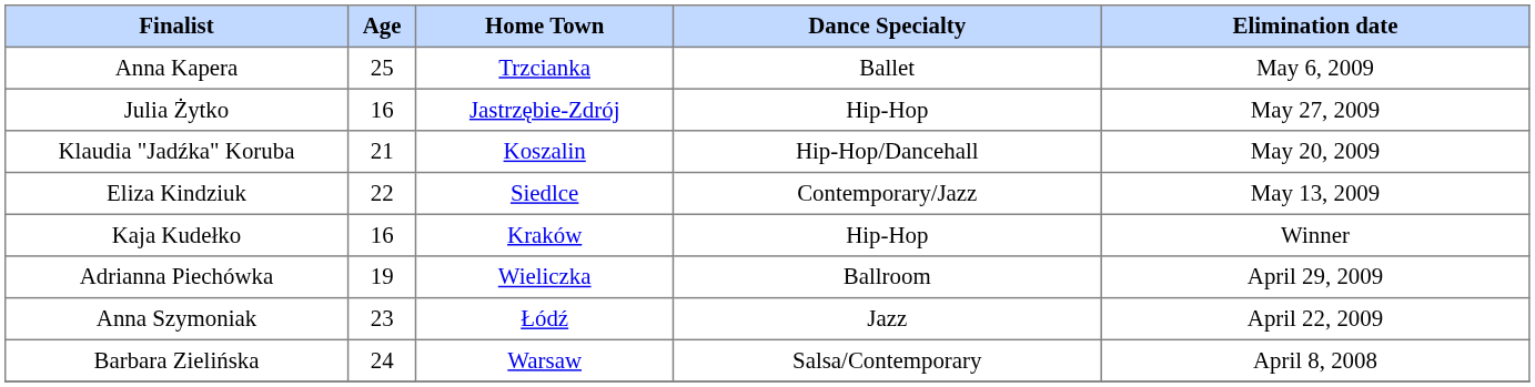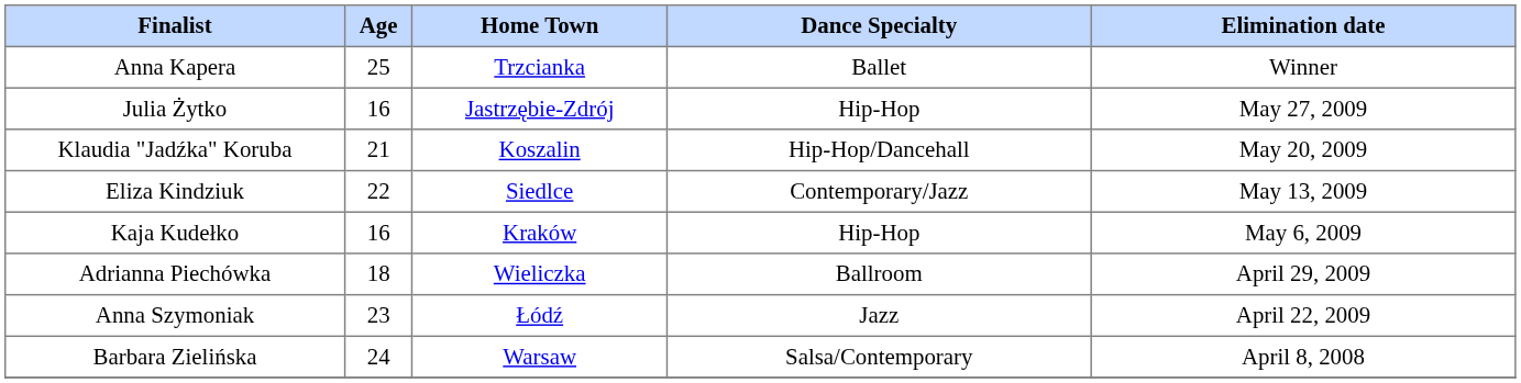 <table border="1" cellpadding="4" cellspacing="0" style="text-align:center; font-size:90%; border-collapse:collapse;" width=75%>
 <tr style="background:#C1D8FF;">
 <th width=20%>Finalist</th>
 <th width=4%; align=center>Age</th>
 <th width=15%>Home Town</th>
 <th width=25%>Dance Specialty</th>
 <th width=25%>Elimination date</th>
 </tr>
 <tr>
 <td>Anna Kapera</td>
 <td>25</td>
 <td><a href='#'>Trzcianka</a></td>
 <td>Ballet</td>
-<td>May 6, 2009</td>
+<td>Winner</td>
 </tr>
 <tr>
 <td>Julia Żytko</td>
 <td>16</td>
 <td><a href='#'>Jastrzębie-Zdrój</a></td>
 <td>Hip-Hop</td>
 <td>May 27, 2009</td>
 </tr>
 <tr>
 <td>Klaudia "Jadźka" Koruba</td>
 <td>21</td>
 <td><a href='#'>Koszalin</a></td>
 <td>Hip-Hop/Dancehall</td>
 <td>May 20, 2009</td>
 </tr>
 <tr>
 <td>Eliza Kindziuk</td>
 <td>22</td>
 <td><a href='#'>Siedlce</a></td>
 <td>Contemporary/Jazz</td>
 <td>May 13, 2009</td>
 </tr>
 <tr>
 <td>Kaja Kudełko</td>
 <td>16</td>
 <td><a href='#'>Kraków</a></td>
 <td>Hip-Hop</td>
-<td>Winner</td>
+<td>May 6, 2009</td>
 </tr>
 <tr>
 <td>Adrianna Piechówka</td>
-<td>19</td>
+<td>18</td>
 <td><a href='#'>Wieliczka</a></td>
 <td>Ballroom</td>
 <td>April 29, 2009</td>
 </tr>
 <tr>
 <td>Anna Szymoniak</td>
 <td>23</td>
 <td><a href='#'>Łódź</a></td>
 <td>Jazz</td>
 <td>April 22, 2009</td>
 </tr>
 <tr>
 <td>Barbara Zielińska</td>
 <td>24</td>
 <td><a href='#'>Warsaw</a></td>
 <td>Salsa/Contemporary</td>
 <td>April 8, 2008</td>
 </tr>
 <tr>
 </tr>
 </table>
